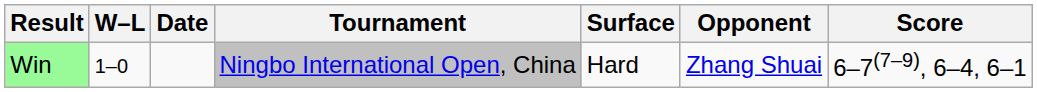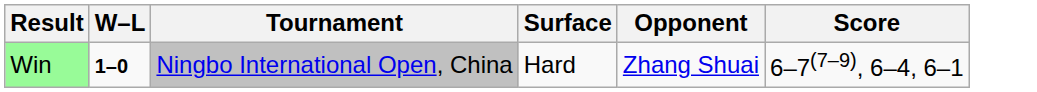 <table class="sortable wikitable">
 <tr>
 <th>Result</th>
 <th class="unsortable">W–L</th>
-<th>Date</th>
 <th>Tournament</th>
 <th>Surface</th>
 <th>Opponent</th>
 <th class="unsortable">Score</th>
 </tr>
 <tr>
 <td style="background:#98fb98;">Win</td>
-<td><small>1–0</small></td>
-<td><a href='#'></a></td>
+<td><strong><small>1–0</small></strong></td>
 <td style="background:silver;"><a href='#'>Ningbo International Open</a>, China</td>
 <td>Hard</td>
 <td> <a href='#'>Zhang Shuai</a></td>
 <td>6–7<sup>(7–9)</sup>, 6–4, 6–1</td>
 </tr>
 </table>
